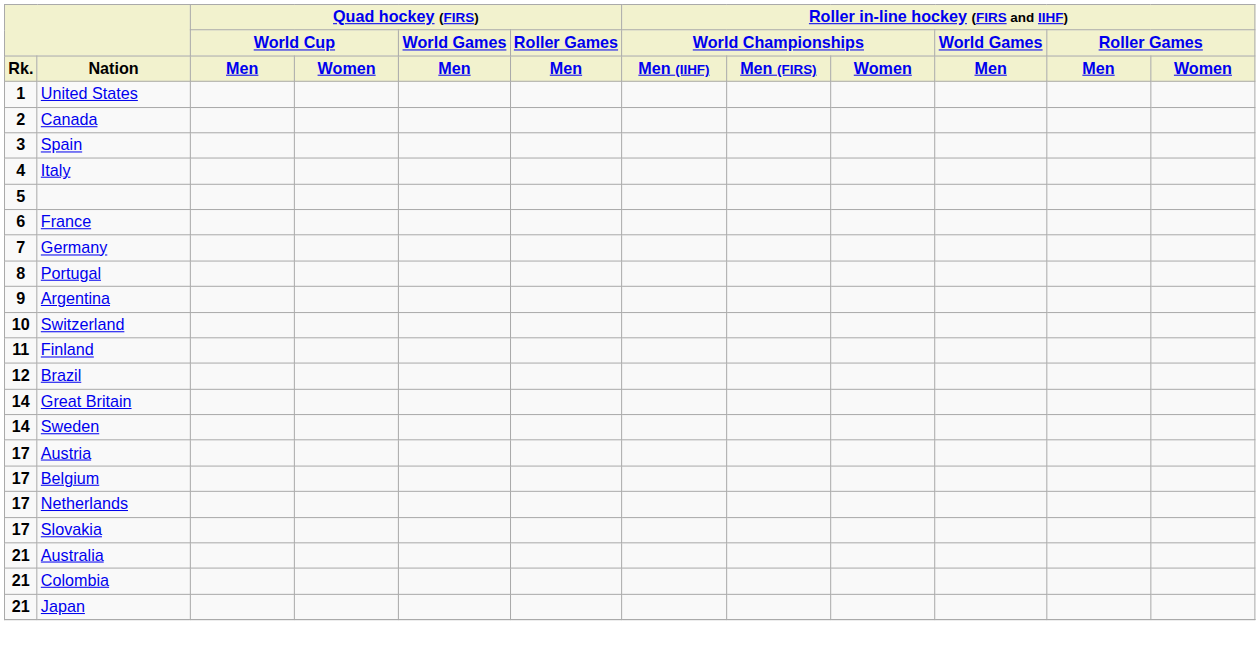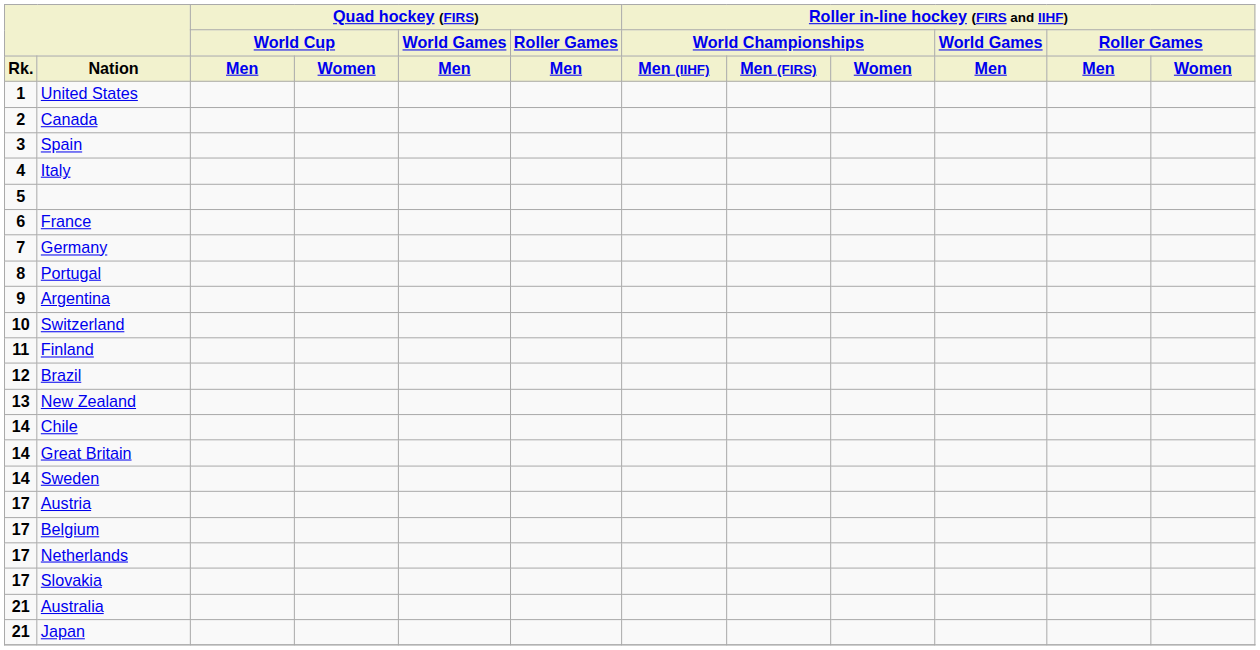 <table class="wikitable" style="margin-top:0em; text-align:center; font-size:100%;">
 <tr>
 <th rowspan="2" colspan="2" style="background: #f2f2ce;"></th>
 <th colspan="4" style="background: #f2f2ce;"><a href='#'>Quad hockey</a> <small>(<a href='#'>FIRS</a>)</small></th>
 <th colspan="6" style="background: #f2f2ce;"><a href='#'>Roller in-line&nbsp;hockey</a> <small>(<a href='#'>FIRS</a> and <a href='#'>IIHF</a>)</small></th>
 </tr>
 <tr>
 <th colspan="2" style="background: #f2f2ce;"><a href='#'>World Cup</a></th>
 <th colspan="1" style="background: #f2f2ce;"><a href='#'>World Games</a></th>
 <th colspan="1" style="background: #f2f2ce;"><a href='#'>Roller Games</a></th>
 <th colspan="3" style="background: #f2f2ce;"><a href='#'>World Championships</a></th>
 <th colspan="1" style="background: #f2f2ce;"><a href='#'>World Games</a></th>
 <th colspan="2" style="background: #f2f2ce;"><a href='#'>Roller Games</a></th>
 </tr>
 <tr>
 <th style="background-color:#f2f2ce; width:1.5em;">Rk.</th>
 <th style="background-color:#f2f2ce; width:9.0em;">Nation</th>
 <th style="background-color:#f2f2ce; width:6.0em;"><strong><a href='#'>Men</a></strong></th>
 <th style="background-color:#f2f2ce; width:6.0em;"><strong><a href='#'>Women</a></strong></th>
 <th style="background-color:#f2f2ce; width:6.0em;"><strong><a href='#'>Men</a></strong></th>
 <th style="background-color:#f2f2ce; width:6.0em;"><strong><a href='#'>Men</a></strong></th>
 <th style="background-color:#f2f2ce; width:6.0em;"><strong><a href='#'>Men <small>(IIHF)</small></a></strong></th>
 <th style="background-color:#f2f2ce; width:6.0em;"><strong><a href='#'>Men <small>(FIRS)</small></a></strong></th>
 <th style="background-color:#f2f2ce; width:6.0em;"><strong><a href='#'>Women</a></strong></th>
 <th style="background-color:#f2f2ce; width:6.0em;"><strong><a href='#'>Men</a></strong></th>
 <th style="background-color:#f2f2ce; width:6.0em;"><strong><a href='#'>Men</a></strong></th>
 <th style="background-color:#f2f2ce; width:6.0em;"><strong><a href='#'>Women</a></strong></th>
 </tr>
 <tr>
 <td><strong>1</strong></td>
 <td align=left> <a href='#'>United States</a></td>
 <td></td>
 <td></td>
 <td></td>
 <td></td>
 <td></td>
 <td></td>
 <td></td>
 <td></td>
 <td></td>
 <td></td>
 </tr>
 <tr>
 <td><strong>2</strong></td>
 <td align=left> <a href='#'>Canada</a></td>
 <td></td>
 <td></td>
 <td></td>
 <td></td>
 <td></td>
 <td></td>
 <td></td>
 <td></td>
 <td></td>
 <td></td>
 </tr>
 <tr>
 <td><strong>3</strong></td>
 <td align=left> <a href='#'>Spain</a></td>
 <td></td>
 <td></td>
 <td></td>
 <td></td>
 <td></td>
 <td></td>
 <td></td>
 <td></td>
 <td></td>
 <td></td>
 </tr>
 <tr>
 <td><strong>4</strong></td>
 <td align=left> <a href='#'>Italy</a></td>
 <td></td>
 <td></td>
 <td></td>
 <td></td>
 <td></td>
 <td></td>
 <td></td>
 <td></td>
 <td></td>
 <td></td>
 </tr>
 <tr>
 <td><strong>5</strong></td>
 <td align=left></td>
 <td></td>
 <td></td>
 <td></td>
 <td></td>
 <td></td>
 <td></td>
 <td></td>
 <td></td>
 <td></td>
 <td></td>
 </tr>
 <tr>
 <td><strong>6</strong></td>
 <td align=left> <a href='#'>France</a></td>
 <td></td>
 <td></td>
 <td></td>
 <td></td>
 <td></td>
 <td></td>
 <td></td>
 <td></td>
 <td></td>
 <td></td>
 </tr>
 <tr>
 <td><strong>7</strong></td>
 <td align=left> <a href='#'>Germany</a></td>
 <td></td>
 <td></td>
 <td></td>
 <td></td>
 <td></td>
 <td></td>
 <td></td>
 <td></td>
 <td></td>
 <td></td>
 </tr>
 <tr>
 <td><strong>8</strong></td>
 <td align=left> <a href='#'>Portugal</a></td>
 <td></td>
 <td></td>
 <td></td>
 <td></td>
 <td></td>
 <td></td>
 <td></td>
 <td></td>
 <td></td>
 <td></td>
 </tr>
 <tr>
 <td><strong>9</strong></td>
 <td align=left> <a href='#'>Argentina</a></td>
 <td></td>
 <td></td>
 <td></td>
 <td></td>
 <td></td>
 <td></td>
 <td></td>
 <td></td>
 <td></td>
 <td></td>
 </tr>
 <tr>
 <td><strong>10</strong></td>
 <td align=left> <a href='#'>Switzerland</a></td>
 <td></td>
 <td></td>
 <td></td>
 <td></td>
 <td></td>
 <td></td>
 <td></td>
 <td></td>
 <td></td>
 <td></td>
 </tr>
 <tr>
 <td><strong>11</strong></td>
 <td align=left> <a href='#'>Finland</a></td>
 <td></td>
 <td></td>
 <td></td>
 <td></td>
 <td></td>
 <td></td>
 <td></td>
 <td></td>
 <td></td>
 <td></td>
 </tr>
 <tr>
 <td><strong>12</strong></td>
 <td align=left> <a href='#'>Brazil</a></td>
 <td></td>
 <td></td>
 <td></td>
 <td></td>
 <td></td>
 <td></td>
 <td></td>
 <td></td>
 <td></td>
 <td></td>
 </tr>
 <tr>
+<td><strong>13</strong></td>
+<td align=left> <a href='#'>New Zealand</a></td>
+<td></td>
+<td></td>
+<td></td>
+<td></td>
+<td></td>
+<td></td>
+<td></td>
+<td></td>
+<td></td>
+<td></td>
+</tr>
+<tr>
+<td><strong>14</strong></td>
+<td align=left> <a href='#'>Chile</a></td>
+<td></td>
+<td></td>
+<td></td>
+<td></td>
+<td></td>
+<td></td>
+<td></td>
+<td></td>
+<td></td>
+<td></td>
+</tr>
+<tr>
 <td><strong>14</strong></td>
 <td align=left> <a href='#'>Great Britain</a></td>
 <td></td>
 <td></td>
 <td></td>
 <td></td>
 <td></td>
 <td></td>
 <td></td>
 <td></td>
 <td></td>
 <td></td>
 </tr>
 <tr>
 <td><strong>14</strong></td>
 <td align=left> <a href='#'>Sweden</a></td>
 <td></td>
 <td></td>
 <td></td>
 <td></td>
 <td></td>
 <td></td>
 <td></td>
 <td></td>
 <td></td>
 <td></td>
 </tr>
 <tr>
 <td><strong>17</strong></td>
 <td align=left> <a href='#'>Austria</a></td>
 <td></td>
 <td></td>
 <td></td>
 <td></td>
 <td></td>
 <td></td>
 <td></td>
 <td></td>
 <td></td>
 <td></td>
 </tr>
 <tr>
 <td><strong>17</strong></td>
 <td align=left> <a href='#'>Belgium</a></td>
 <td></td>
 <td></td>
 <td></td>
 <td></td>
 <td></td>
 <td></td>
 <td></td>
 <td></td>
 <td></td>
 <td></td>
 </tr>
 <tr>
 <td><strong>17</strong></td>
 <td align=left> <a href='#'>Netherlands</a></td>
 <td></td>
 <td></td>
 <td></td>
 <td></td>
 <td></td>
 <td></td>
 <td></td>
 <td></td>
 <td></td>
 <td></td>
 </tr>
 <tr>
 <td><strong>17</strong></td>
 <td align=left> <a href='#'>Slovakia</a></td>
 <td></td>
 <td></td>
 <td></td>
 <td></td>
 <td></td>
 <td></td>
 <td></td>
 <td></td>
 <td></td>
 <td></td>
 </tr>
 <tr>
 <td><strong>21</strong></td>
 <td align=left> <a href='#'>Australia</a></td>
 <td></td>
 <td></td>
 <td></td>
 <td></td>
 <td></td>
 <td></td>
 <td></td>
 <td></td>
 <td></td>
 <td></td>
 </tr>
 <tr>
 <td><strong>21</strong></td>
-<td align=left> <a href='#'>Colombia</a></td>
-<td></td>
-<td></td>
-<td></td>
-<td></td>
-<td></td>
-<td></td>
-<td></td>
-<td></td>
-<td></td>
-<td></td>
-</tr>
-<tr>
-<td><strong>21</strong></td>
 <td align=left> <a href='#'>Japan</a></td>
 <td></td>
 <td></td>
 <td></td>
 <td></td>
 <td></td>
 <td></td>
 <td></td>
 <td></td>
 <td></td>
 <td></td>
 </tr>
 <tr>
 </tr>
 </table>
